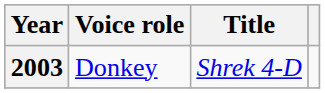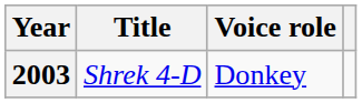 <table class="wikitable plainrowheaders">
 <tr>
 <th scope="col">Year</th>
+<th scope="col">Title</th>
 <th scope="col">Voice role</th>
-<th scope="col">Title</th>
 <th scope="col" class="unsortable"></th>
 </tr>
 <tr>
 <th scope="row">2003</th>
+<td><em><a href='#'>Shrek 4-D</a></em></td>
 <td><a href='#'>Donkey</a></td>
-<td><em><a href='#'>Shrek 4-D</a></em></td>
 <td style="text-align: center;"></td>
 </tr>
 </table>
